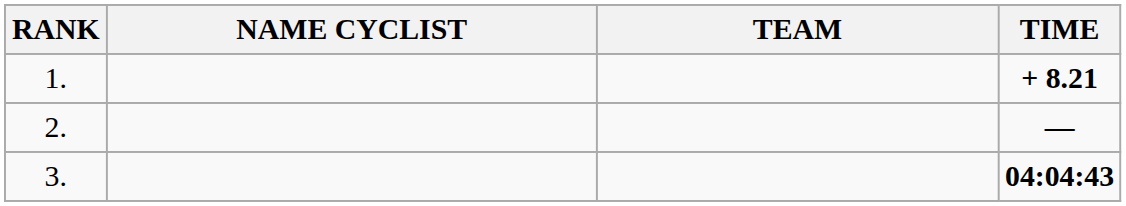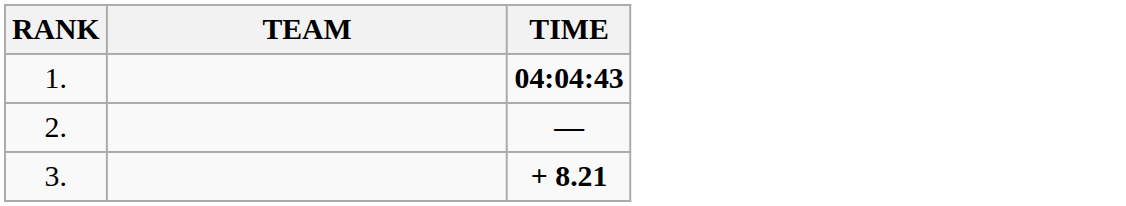 <table class="wikitable" style="font-size:95%;">
 <tr>
 <th>RANK</th>
-<th align="left" style="width: 16em">NAME CYCLIST</th>
 <th align="left" style="width: 13em">TEAM</th>
 <th>TIME</th>
 </tr>
 <tr>
 <td align="center">1.</td>
 <td></td>
-<td></td>
-<td align="center"><strong>+ 8.21</strong></td>
+<td align="center"><strong>04:04:43</strong></td>
 </tr>
 <tr>
 <td align="center">2.</td>
-<td></td>
 <td></td>
 <td align="center"><strong>—</strong></td>
 </tr>
 <tr>
 <td align="center">3.</td>
 <td></td>
-<td></td>
-<td align="center"><strong>04:04:43</strong></td>
+<td align="center"><strong>+ 8.21</strong></td>
 </tr>
 </table>
